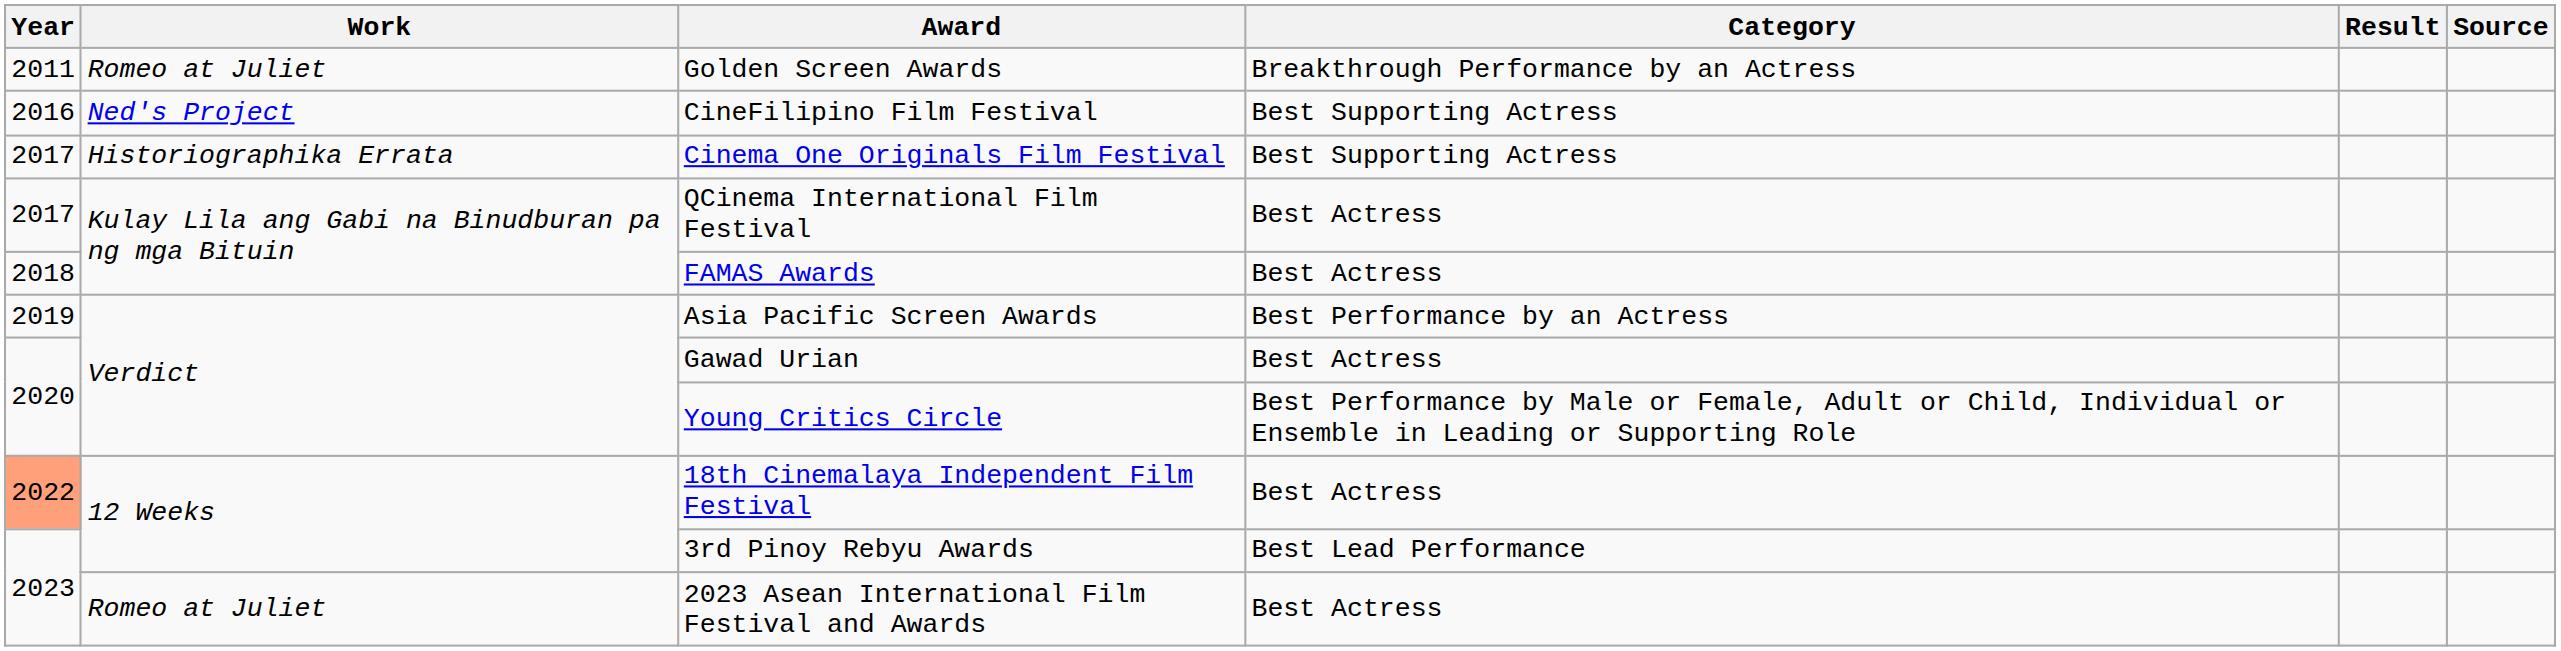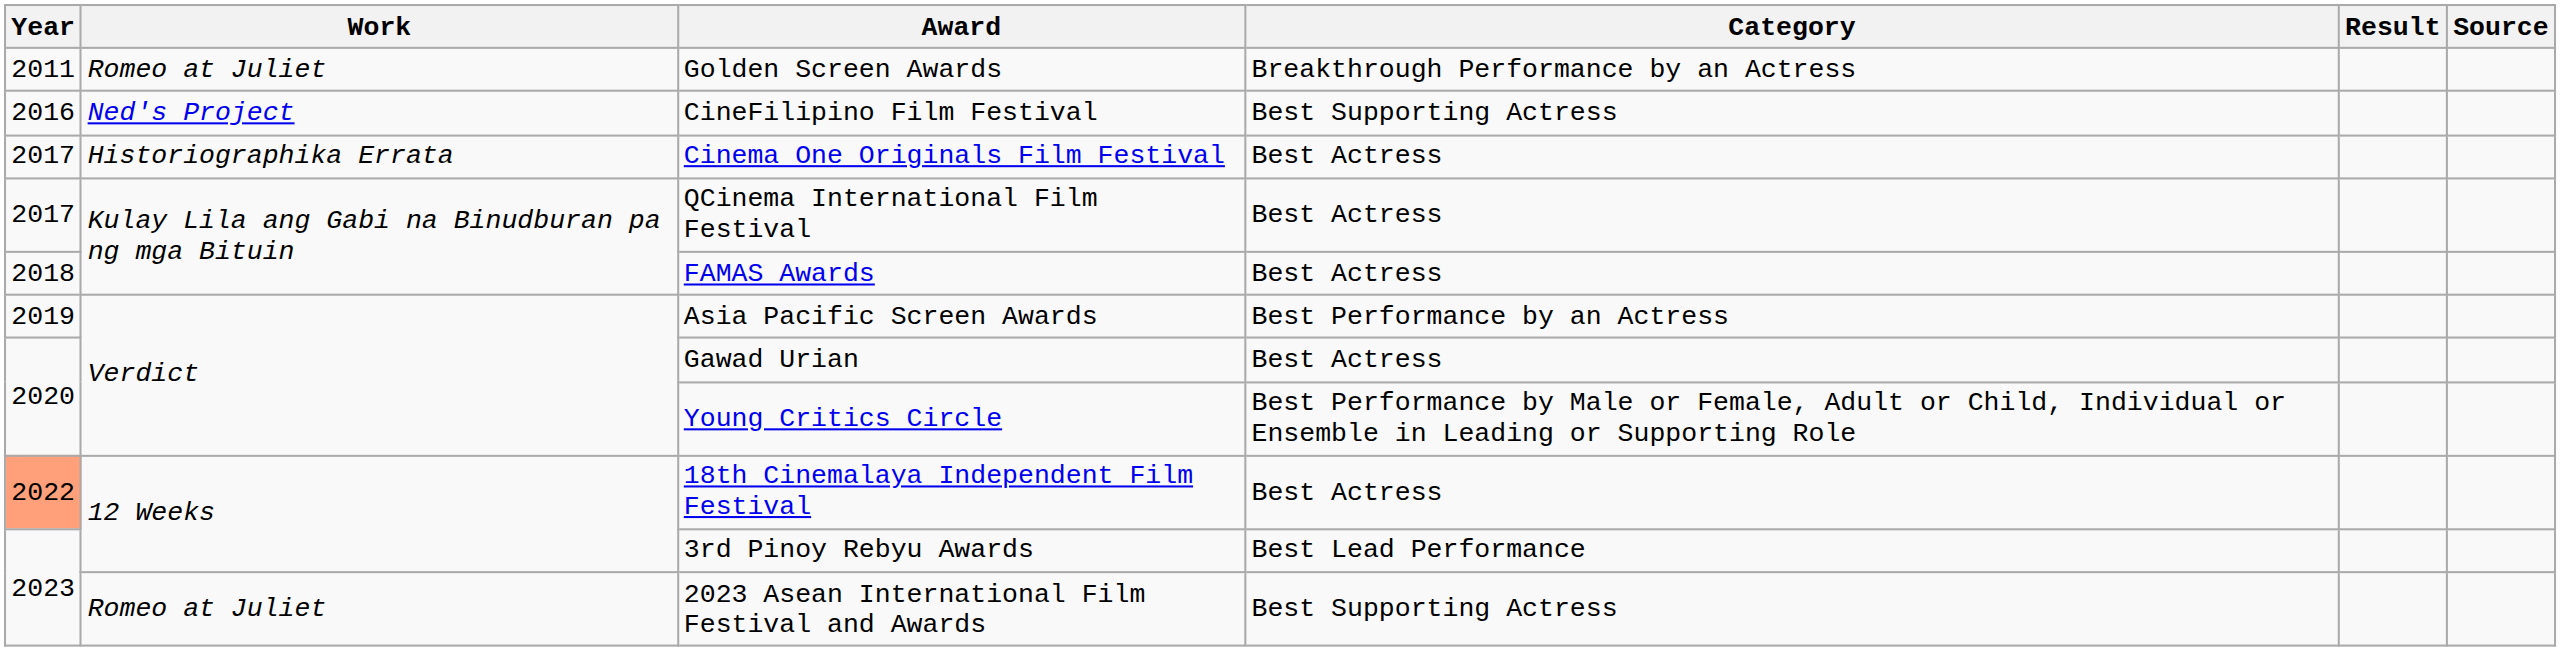 <table class="wikitable">
 <tr>
 <th>Year</th>
 <th>Work</th>
 <th>Award</th>
 <th>Category</th>
 <th>Result</th>
 <th>Source </th>
 </tr>
 <tr>
 <td>2011</td>
 <td><em>Romeo at Juliet</em></td>
 <td>Golden Screen Awards</td>
 <td>Breakthrough Performance by an Actress</td>
 <td></td>
 <td></td>
 </tr>
 <tr>
 <td>2016</td>
 <td><em><a href='#'>Ned's Project</a></em></td>
 <td>CineFilipino Film Festival</td>
 <td>Best Supporting Actress</td>
 <td></td>
 <td></td>
 </tr>
 <tr>
 <td>2017</td>
 <td><em>Historiographika Errata</em></td>
 <td><a href='#'>Cinema One Originals Film Festival</a></td>
-<td>Best Supporting Actress</td>
+<td Best Actress>Best Actress</td>
 <td></td>
 <td></td>
 </tr>
 <tr>
 <td>2017</td>
 <td rowspan="2"><em>Kulay Lila ang Gabi na Binudburan pa ng mga Bituin</em></td>
 <td>QCinema International Film Festival</td>
 <td>Best Actress</td>
 <td></td>
 <td></td>
 </tr>
 <tr>
 <td>2018</td>
 <td><a href='#'>FAMAS Awards</a></td>
 <td>Best Actress</td>
 <td></td>
 <td></td>
 </tr>
 <tr>
 <td>2019</td>
 <td rowspan="3"><em>Verdict</em></td>
 <td>Asia Pacific Screen Awards</td>
 <td>Best Performance by an Actress</td>
 <td></td>
 <td></td>
 </tr>
 <tr>
 <td rowspan="2">2020</td>
 <td>Gawad Urian</td>
 <td>Best Actress</td>
 <td></td>
 <td></td>
 </tr>
 <tr>
 <td><a href='#'>Young Critics Circle</a></td>
 <td>Best Performance by Male or Female, Adult or Child, Individual or Ensemble in Leading or Supporting Role </td>
 <td></td>
 <td></td>
 </tr>
 <tr>
 <td style="background: lightsalmon;">2022</td>
 <td rowspan="2"><em>12 Weeks</em></td>
 <td><a href='#'>18th Cinemalaya Independent Film Festival</a></td>
 <td>Best Actress</td>
 <td></td>
 <td></td>
 </tr>
 <tr>
 <td rowspan="2">2023</td>
 <td>3rd Pinoy Rebyu Awards</td>
 <td>Best Lead Performance</td>
 <td></td>
 <td></td>
 </tr>
 <tr>
 <td><em>Romeo at Juliet</em></td>
 <td>2023 Asean International Film Festival and Awards</td>
-<td Best Actress>Best Actress</td>
+<td>Best Supporting Actress</td>
 <td></td>
 <td></td>
 </tr>
 </table>
